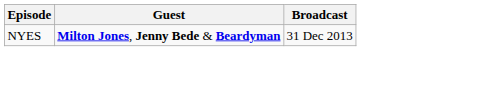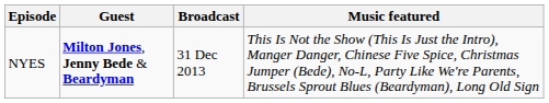 <table class="wikitable">
 <tr>
 <th>Episode</th>
 <th>Guest</th>
 <th>Broadcast</th>
+<th>Music featured</th>
 </tr>
 <tr>
 <td>NYES</td>
 <td><strong><a href='#'>Milton Jones</a></strong>, <strong>Jenny Bede</strong> & <strong><a href='#'>Beardyman</a></strong></td>
 <td>31 Dec 2013</td>
+<td><em>This Is Not the Show (This Is Just the Intro), Manger Danger, Chinese Five Spice, Christmas Jumper (Bede), No-L, Party Like We're Parents, Brussels Sprout Blues (Beardyman), Long Old Sign</em></td>
 </tr>
 </table>
